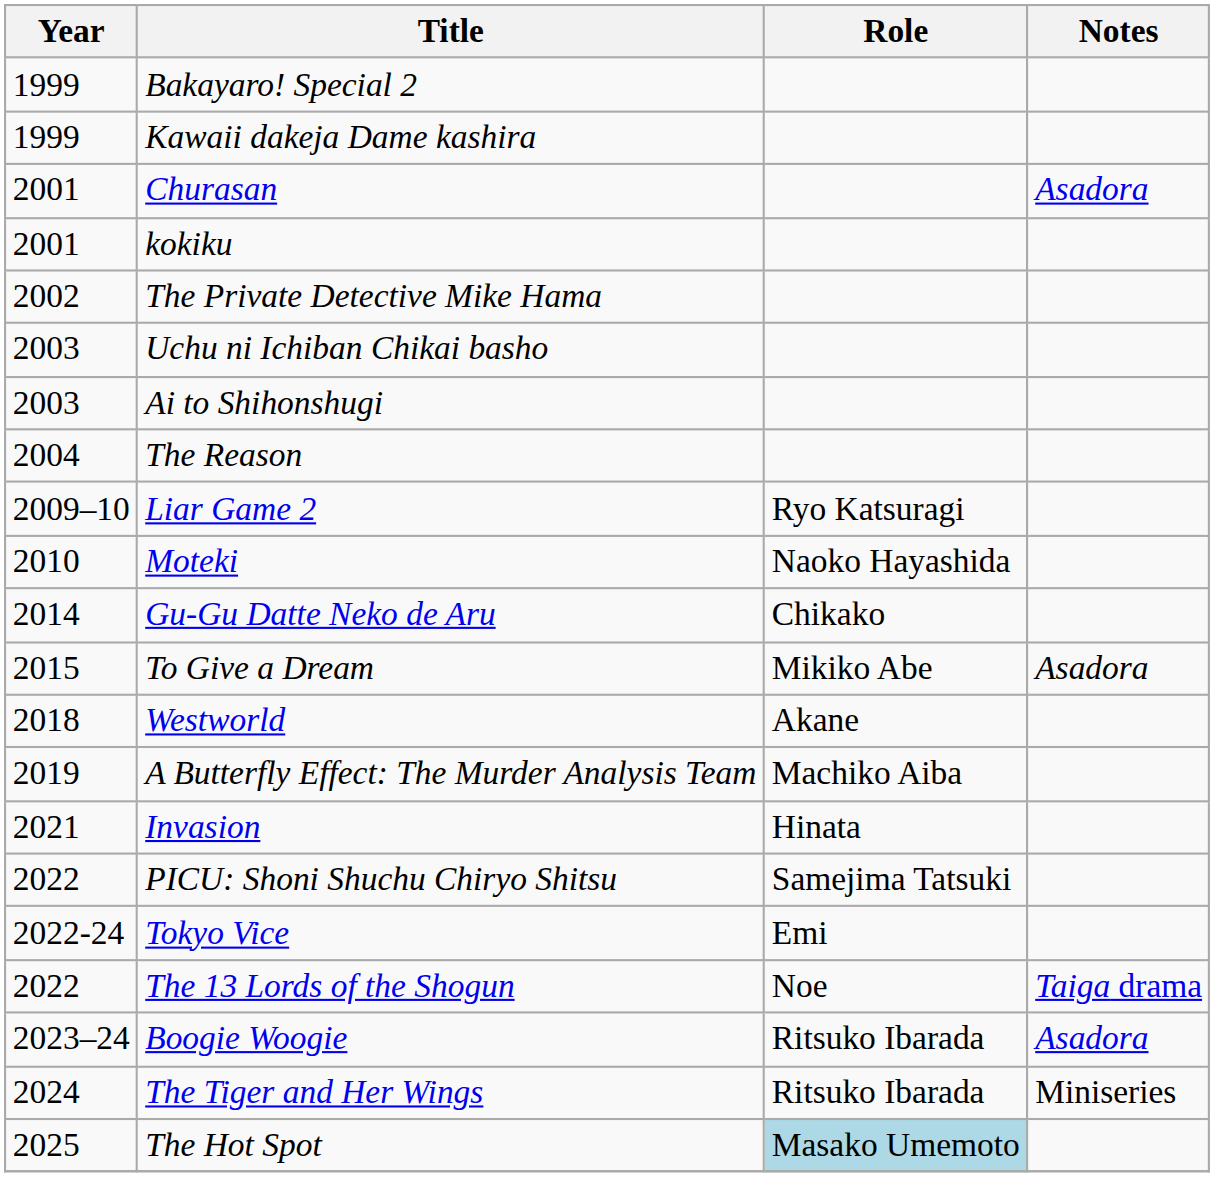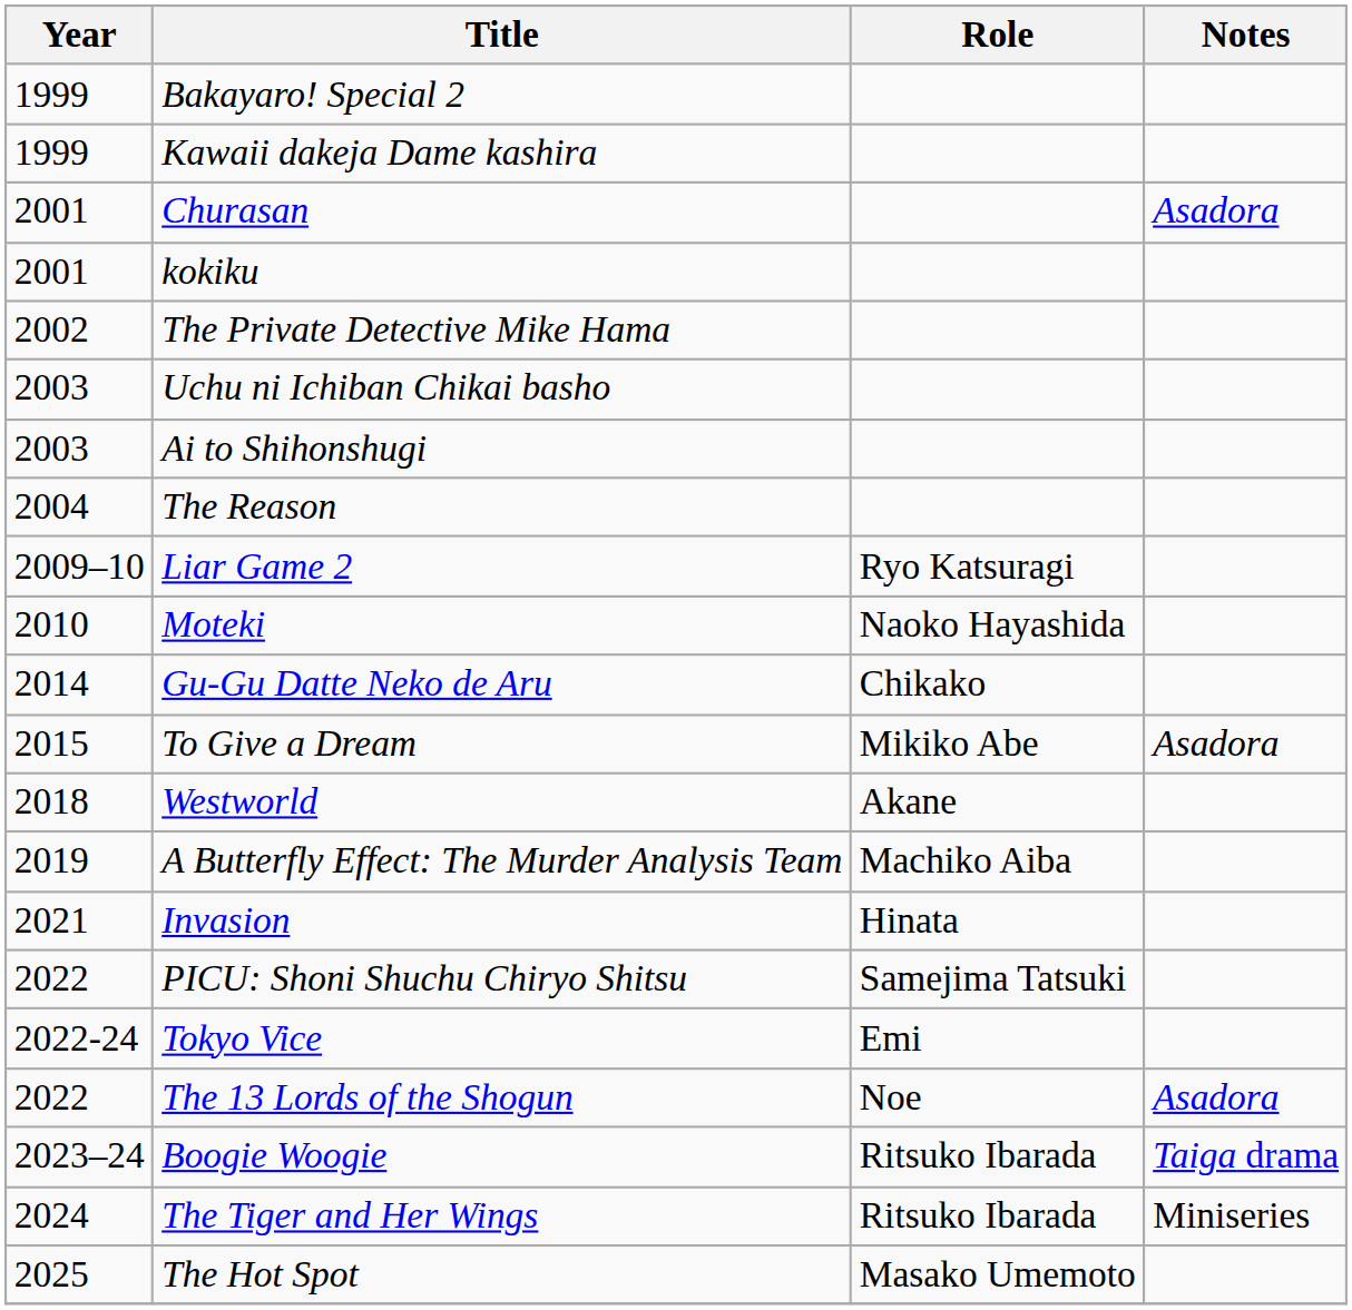 <table class="wikitable sortable">
 <tr>
 <th>Year</th>
 <th>Title</th>
 <th>Role</th>
 <th>Notes</th>
 </tr>
 <tr>
 <td>1999</td>
 <td><em>Bakayaro! Special 2</em></td>
 <td></td>
 <td></td>
 </tr>
 <tr>
 <td>1999</td>
 <td><em>Kawaii dakeja Dame kashira</em></td>
 <td></td>
 <td></td>
 </tr>
 <tr>
 <td>2001</td>
 <td><em><a href='#'>Churasan</a></em></td>
 <td></td>
 <td><em><a href='#'>Asadora</a></em></td>
 </tr>
 <tr>
 <td>2001</td>
 <td><em>kokiku</em></td>
 <td></td>
 <td></td>
 </tr>
 <tr>
 <td>2002</td>
 <td><em>The Private Detective Mike Hama</em></td>
 <td></td>
 <td></td>
 </tr>
 <tr>
 <td>2003</td>
 <td><em>Uchu ni Ichiban Chikai basho</em></td>
 <td></td>
 <td></td>
 </tr>
 <tr>
 <td>2003</td>
 <td><em>Ai to Shihonshugi</em></td>
 <td></td>
 <td></td>
 </tr>
 <tr>
 <td>2004</td>
 <td><em>The Reason</em></td>
 <td></td>
 <td></td>
 </tr>
 <tr>
 <td>2009–10</td>
 <td><em><a href='#'>Liar Game 2</a></em></td>
 <td>Ryo Katsuragi</td>
 <td></td>
 </tr>
 <tr>
 <td>2010</td>
 <td><em><a href='#'>Moteki</a></em></td>
 <td>Naoko Hayashida</td>
 <td></td>
 </tr>
 <tr>
 <td>2014</td>
 <td><em><a href='#'>Gu-Gu Datte Neko de Aru</a></em></td>
 <td>Chikako</td>
 <td></td>
 </tr>
 <tr>
 <td>2015</td>
 <td><em>To Give a Dream</em></td>
 <td>Mikiko Abe</td>
 <td><em>Asadora</em></td>
 </tr>
 <tr>
 <td>2018</td>
 <td><em><a href='#'>Westworld</a></em></td>
 <td>Akane</td>
 <td></td>
 </tr>
 <tr>
 <td>2019</td>
 <td><em>A Butterfly Effect: The Murder Analysis Team</em></td>
 <td>Machiko Aiba</td>
 <td></td>
 </tr>
 <tr>
 <td>2021</td>
 <td><em><a href='#'>Invasion</a></em></td>
 <td>Hinata</td>
 <td></td>
 </tr>
 <tr>
 <td>2022</td>
 <td><em>PICU: Shoni Shuchu Chiryo Shitsu</em></td>
 <td>Samejima Tatsuki</td>
 <td></td>
 </tr>
 <tr>
 <td>2022-24</td>
 <td><em><a href='#'>Tokyo Vice</a></em></td>
 <td>Emi</td>
 <td></td>
 </tr>
 <tr>
 <td>2022</td>
 <td><em><a href='#'>The 13 Lords of the Shogun</a></em></td>
 <td>Noe</td>
-<td><a href='#'><em>Taiga</em> drama</a></td>
+<td><em><a href='#'>Asadora</a></em></td>
 </tr>
 <tr>
 <td>2023–24</td>
 <td><em><a href='#'>Boogie Woogie</a></em></td>
 <td>Ritsuko Ibarada</td>
-<td><em><a href='#'>Asadora</a></em></td>
+<td><a href='#'><em>Taiga</em> drama</a></td>
 </tr>
 <tr>
 <td>2024</td>
 <td><em><a href='#'>The Tiger and Her Wings</a></em></td>
 <td>Ritsuko Ibarada</td>
 <td>Miniseries</td>
 </tr>
 <tr>
 <td>2025</td>
 <td><em>The Hot Spot</em></td>
-<td style="background: lightblue;">Masako Umemoto</td>
+<td>Masako Umemoto</td>
 <td></td>
 </tr>
 <tr>
 </tr>
 </table>
